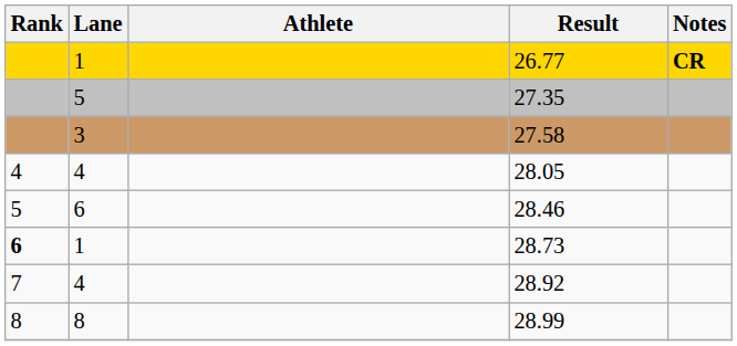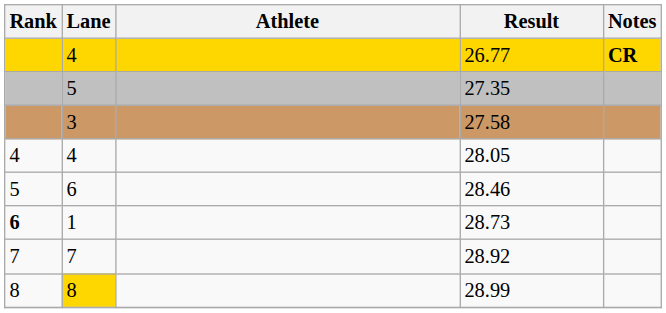 <table class="wikitable" style="font-size:95%" style="width:35em;" style="text-align:center">
 <tr>
 <th>Rank</th>
 <th>Lane</th>
 <th width=250>Athlete</th>
 <th width=100>Result</th>
 <th>Notes</th>
 </tr>
 <tr bgcolor=gold>
 <td></td>
-<td>1</td>
+<td>4</td>
 <td align=left></td>
 <td>26.77</td>
 <td><strong>CR</strong></td>
 </tr>
 <tr bgcolor=silver>
 <td></td>
 <td>5</td>
 <td align=left></td>
 <td>27.35</td>
 <td></td>
 </tr>
 <tr bgcolor=cc9966>
 <td></td>
 <td>3</td>
 <td align=left></td>
 <td>27.58</td>
 <td></td>
 </tr>
 <tr>
 <td>4</td>
 <td>4</td>
 <td align=left></td>
 <td>28.05</td>
 <td></td>
 </tr>
 <tr>
 <td>5</td>
 <td>6</td>
 <td align=left></td>
 <td>28.46</td>
 <td></td>
 </tr>
 <tr>
 <td><strong>6</strong></td>
 <td>1</td>
 <td align=left></td>
 <td>28.73</td>
 <td></td>
 </tr>
 <tr>
 <td>7</td>
-<td>4</td>
+<td>7</td>
 <td align=left></td>
 <td>28.92</td>
 <td></td>
 </tr>
 <tr>
 <td>8</td>
-<td>8</td>
+<td style="background: gold;">8</td>
 <td align=left></td>
 <td>28.99</td>
 <td></td>
 </tr>
 <tr>
 </tr>
 </table>
